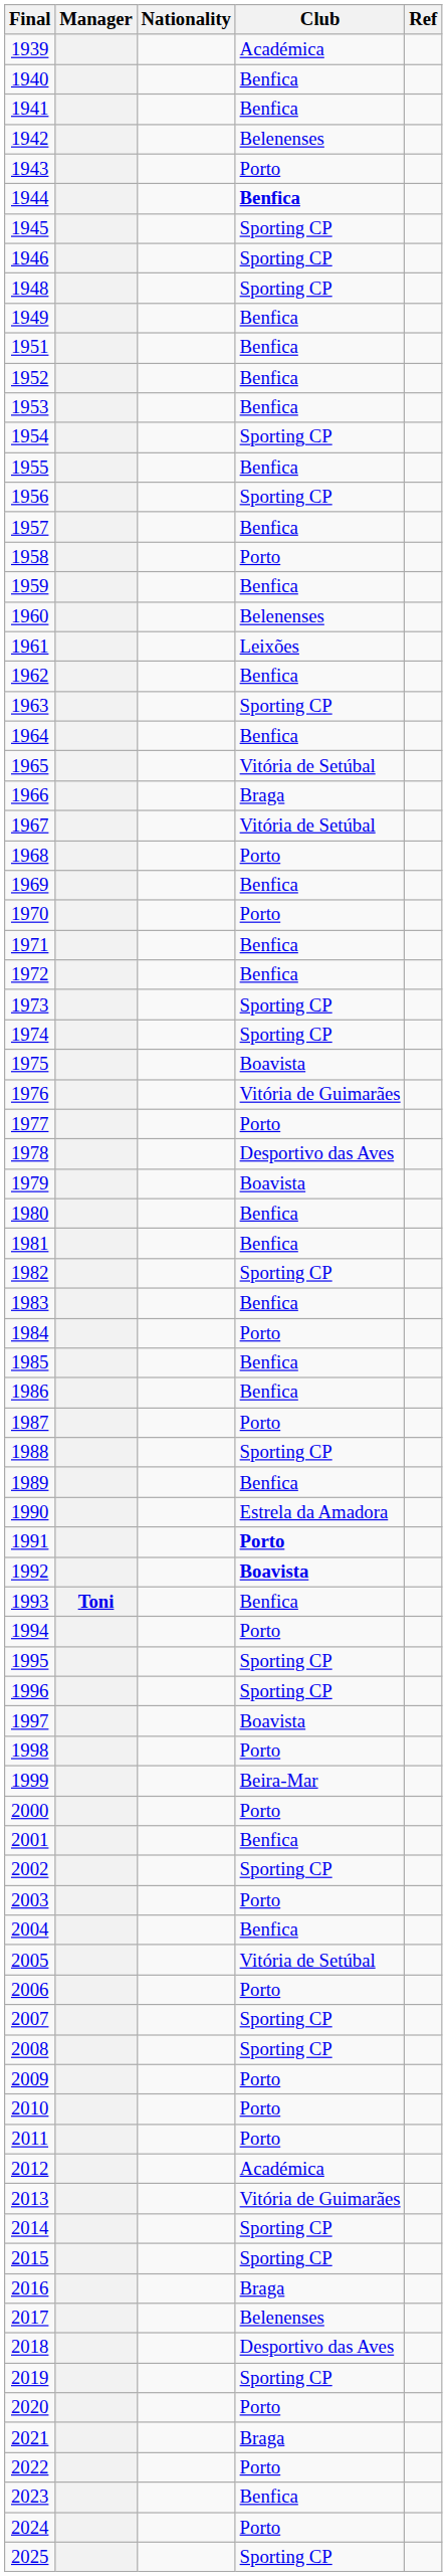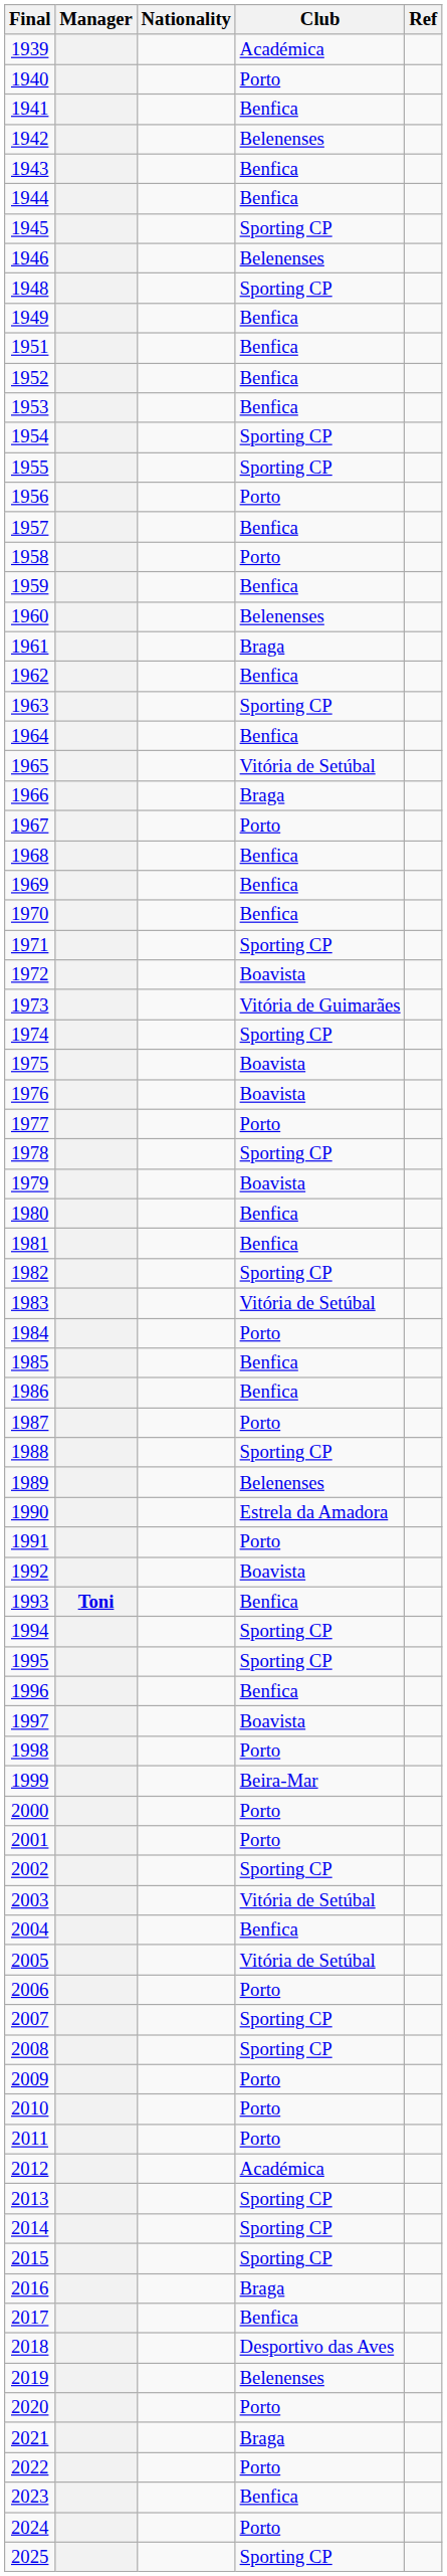 <table class="sortable wikitable plainrowheaders">
 <tr>
 <th scope="col">Final</th>
 <th scope="col">Manager</th>
 <th scope="col">Nationality</th>
 <th scope="col">Club</th>
 <th scope="col" class="unsortable">Ref</th>
 </tr>
 <tr>
 <td align=center><a href='#'>1939</a></td>
 <th scope="row"></th>
 <td></td>
 <td><a href='#'>Académica</a></td>
 <td></td>
 </tr>
 <tr>
 <td align=center><a href='#'>1940</a></td>
 <th scope="row"></th>
 <td></td>
-<td><a href='#'>Benfica</a></td>
+<td><a href='#'>Porto</a></td>
 <td></td>
 </tr>
 <tr>
 <td align=center><a href='#'>1941</a></td>
 <th scope="row"></th>
 <td></td>
 <td><a href='#'>Benfica</a></td>
 <td></td>
 </tr>
 <tr>
 <td align=center><a href='#'>1942</a></td>
 <th scope="row"></th>
 <td></td>
 <td><a href='#'>Belenenses</a></td>
 <td></td>
 </tr>
 <tr>
 <td align=center><a href='#'>1943</a></td>
 <th scope="row"></th>
 <td></td>
-<td><a href='#'>Porto</a></td>
+<td><a href='#'>Benfica</a></td>
 <td></td>
 </tr>
 <tr>
 <td align=center><a href='#'>1944</a></td>
 <th scope="row"></th>
 <td></td>
-<td><strong><a href='#'>Benfica</a></strong></td>
+<td><a href='#'>Benfica</a></td>
 <td></td>
 </tr>
 <tr>
 <td align=center><a href='#'>1945</a></td>
 <th scope="row"></th>
 <td></td>
 <td><a href='#'>Sporting CP</a></td>
 <td></td>
 </tr>
 <tr>
 <td align=center><a href='#'>1946</a></td>
 <th scope="row"></th>
 <td></td>
-<td><a href='#'>Sporting CP</a></td>
+<td><a href='#'>Belenenses</a></td>
 <td></td>
 </tr>
 <tr>
 <td align=center><a href='#'>1948</a></td>
 <th scope="row"></th>
 <td></td>
 <td><a href='#'>Sporting CP</a></td>
 <td></td>
 </tr>
 <tr>
 <td align=center><a href='#'>1949</a></td>
 <th scope="row"></th>
 <td></td>
 <td><a href='#'>Benfica</a></td>
 <td></td>
 </tr>
 <tr>
 <td align=center><a href='#'>1951</a></td>
 <th scope="row"></th>
 <td></td>
 <td><a href='#'>Benfica</a></td>
 <td></td>
 </tr>
 <tr>
 <td align=center><a href='#'>1952</a></td>
 <th scope="row"></th>
 <td></td>
 <td><a href='#'>Benfica</a></td>
 <td></td>
 </tr>
 <tr>
 <td align=center><a href='#'>1953</a></td>
 <th scope="row"></th>
 <td></td>
 <td><a href='#'>Benfica</a></td>
 <td></td>
 </tr>
 <tr>
 <td align=center><a href='#'>1954</a></td>
 <th scope="row"></th>
 <td></td>
 <td><a href='#'>Sporting CP</a></td>
 <td></td>
 </tr>
 <tr>
 <td align=center><a href='#'>1955</a></td>
 <th scope="row"></th>
 <td></td>
-<td><a href='#'>Benfica</a></td>
+<td><a href='#'>Sporting CP</a></td>
 <td></td>
 </tr>
 <tr>
 <td align=center><a href='#'>1956</a></td>
 <th scope="row"></th>
 <td></td>
-<td><a href='#'>Sporting CP</a></td>
+<td><a href='#'>Porto</a></td>
 <td></td>
 </tr>
 <tr>
 <td align=center><a href='#'>1957</a></td>
 <th scope="row"></th>
 <td></td>
 <td><a href='#'>Benfica</a></td>
 <td></td>
 </tr>
 <tr>
 <td align=center><a href='#'>1958</a></td>
 <th scope="row"></th>
 <td></td>
 <td><a href='#'>Porto</a></td>
 <td></td>
 </tr>
 <tr>
 <td align=center><a href='#'>1959</a></td>
 <th scope="row"></th>
 <td></td>
 <td><a href='#'>Benfica</a></td>
 <td></td>
 </tr>
 <tr>
 <td align=center><a href='#'>1960</a></td>
 <th scope="row"></th>
 <td></td>
 <td><a href='#'>Belenenses</a></td>
 <td></td>
 </tr>
 <tr>
 <td align=center><a href='#'>1961</a></td>
 <th scope="row"></th>
 <td></td>
-<td><a href='#'>Leixões</a></td>
+<td><a href='#'>Braga</a></td>
 <td></td>
 </tr>
 <tr>
 <td align=center><a href='#'>1962</a></td>
 <th scope="row"></th>
 <td></td>
 <td><a href='#'>Benfica</a></td>
 <td></td>
 </tr>
 <tr>
 <td align=center><a href='#'>1963</a></td>
 <th scope="row"></th>
 <td></td>
 <td><a href='#'>Sporting CP</a></td>
 <td></td>
 </tr>
 <tr>
 <td align=center><a href='#'>1964</a></td>
 <th scope="row"></th>
 <td></td>
 <td><a href='#'>Benfica</a></td>
 <td></td>
 </tr>
 <tr>
 <td align=center><a href='#'>1965</a></td>
 <th scope="row"></th>
 <td></td>
 <td><a href='#'>Vitória de Setúbal</a></td>
 <td></td>
 </tr>
 <tr>
 <td align=center><a href='#'>1966</a></td>
 <th scope="row"></th>
 <td></td>
 <td><a href='#'>Braga</a></td>
 <td></td>
 </tr>
 <tr>
 <td align=center><a href='#'>1967</a></td>
 <th scope="row"></th>
 <td></td>
-<td><a href='#'>Vitória de Setúbal</a></td>
+<td><a href='#'>Porto</a></td>
 <td></td>
 </tr>
 <tr>
 <td align=center><a href='#'>1968</a></td>
 <th scope="row"></th>
 <td></td>
-<td><a href='#'>Porto</a></td>
+<td><a href='#'>Benfica</a></td>
 <td></td>
 </tr>
 <tr>
 <td align=center><a href='#'>1969</a></td>
 <th scope="row"></th>
 <td></td>
 <td><a href='#'>Benfica</a></td>
 <td></td>
 </tr>
 <tr>
 <td align=center><a href='#'>1970</a></td>
 <th scope="row"></th>
 <td></td>
-<td><a href='#'>Porto</a></td>
+<td><a href='#'>Benfica</a></td>
 <td></td>
 </tr>
 <tr>
 <td align=center><a href='#'>1971</a></td>
 <th scope="row"></th>
 <td></td>
-<td><a href='#'>Benfica</a></td>
+<td><a href='#'>Sporting CP</a></td>
 <td></td>
 </tr>
 <tr>
 <td align=center><a href='#'>1972</a></td>
 <th scope="row"></th>
 <td></td>
-<td><a href='#'>Benfica</a></td>
+<td><a href='#'>Boavista</a></td>
 <td></td>
 </tr>
 <tr>
 <td align=center><a href='#'>1973</a></td>
 <th scope="row"></th>
 <td></td>
-<td><a href='#'>Sporting CP</a></td>
+<td><a href='#'>Vitória de Guimarães</a></td>
 <td></td>
 </tr>
 <tr>
 <td align=center><a href='#'>1974</a></td>
 <th scope="row"></th>
 <td></td>
 <td><a href='#'>Sporting CP</a></td>
 <td></td>
 </tr>
 <tr>
 <td align=center><a href='#'>1975</a></td>
 <th scope="row"></th>
 <td></td>
 <td><a href='#'>Boavista</a></td>
 <td></td>
 </tr>
 <tr>
 <td align=center><a href='#'>1976</a></td>
 <th scope="row"></th>
 <td></td>
-<td><a href='#'>Vitória de Guimarães</a></td>
+<td><a href='#'>Boavista</a></td>
 <td></td>
 </tr>
 <tr>
 <td align=center><a href='#'>1977</a></td>
 <th scope="row"></th>
 <td></td>
 <td><a href='#'>Porto</a></td>
 <td></td>
 </tr>
 <tr>
 <td align=center><a href='#'>1978</a></td>
 <th scope="row"></th>
 <td></td>
-<td><a href='#'>Desportivo das Aves</a></td>
+<td><a href='#'>Sporting CP</a></td>
 <td></td>
 </tr>
 <tr>
 <td align=center><a href='#'>1979</a></td>
 <th scope="row"></th>
 <td></td>
 <td><a href='#'>Boavista</a></td>
 <td></td>
 </tr>
 <tr>
 <td align=center><a href='#'>1980</a></td>
 <th scope="row"></th>
 <td></td>
 <td><a href='#'>Benfica</a></td>
 <td></td>
 </tr>
 <tr>
 <td align=center><a href='#'>1981</a></td>
 <th scope="row"></th>
 <td></td>
 <td><a href='#'>Benfica</a></td>
 <td></td>
 </tr>
 <tr>
 <td align=center><a href='#'>1982</a></td>
 <th scope="row"></th>
 <td></td>
 <td><a href='#'>Sporting CP</a></td>
 <td></td>
 </tr>
 <tr>
 <td align=center><a href='#'>1983</a></td>
 <th scope="row"></th>
 <td></td>
-<td><a href='#'>Benfica</a></td>
+<td><a href='#'>Vitória de Setúbal</a></td>
 <td></td>
 </tr>
 <tr>
 <td align=center><a href='#'>1984</a></td>
 <th scope="row"></th>
 <td></td>
 <td><a href='#'>Porto</a></td>
 <td></td>
 </tr>
 <tr>
 <td align=center><a href='#'>1985</a></td>
 <th scope="row"></th>
 <td></td>
 <td><a href='#'>Benfica</a></td>
 <td></td>
 </tr>
 <tr>
 <td align=center><a href='#'>1986</a></td>
 <th scope="row"></th>
 <td></td>
 <td><a href='#'>Benfica</a></td>
 <td></td>
 </tr>
 <tr>
 <td align=center><a href='#'>1987</a></td>
 <th scope="row"></th>
 <td></td>
 <td><a href='#'>Porto</a></td>
 <td></td>
 </tr>
 <tr>
 <td align=center><a href='#'>1988</a></td>
 <th scope="row"></th>
 <td></td>
 <td><a href='#'>Sporting CP</a></td>
 <td></td>
 </tr>
 <tr>
 <td align=center><a href='#'>1989</a></td>
 <th scope="row"></th>
 <td></td>
-<td><a href='#'>Benfica</a></td>
+<td><a href='#'>Belenenses</a></td>
 <td></td>
 </tr>
 <tr>
 <td align=center><a href='#'>1990</a></td>
 <th scope="row"></th>
 <td></td>
 <td><a href='#'>Estrela da Amadora</a></td>
 <td></td>
 </tr>
 <tr>
 <td align=center><a href='#'>1991</a></td>
 <th scope="row"></th>
 <td></td>
-<td><strong><a href='#'>Porto</a></strong></td>
+<td><a href='#'>Porto</a></td>
 <td></td>
 </tr>
 <tr>
 <td align=center><a href='#'>1992</a></td>
 <th scope="row"></th>
 <td></td>
-<td><strong><a href='#'>Boavista</a></strong></td>
+<td><a href='#'>Boavista</a></td>
 <td></td>
 </tr>
 <tr>
 <td align=center><a href='#'>1993</a></td>
 <th scope="row"><a href='#'>Toni</a></th>
 <td></td>
 <td><a href='#'>Benfica</a></td>
 <td></td>
 </tr>
 <tr>
 <td align=center><a href='#'>1994</a></td>
 <th scope="row"></th>
 <td></td>
-<td><a href='#'>Porto</a></td>
+<td><a href='#'>Sporting CP</a></td>
 <td></td>
 </tr>
 <tr>
 <td align=center><a href='#'>1995</a></td>
 <th scope="row"></th>
 <td></td>
 <td><a href='#'>Sporting CP</a></td>
 <td></td>
 </tr>
 <tr>
 <td align=center><a href='#'>1996</a></td>
 <th scope="row"></th>
 <td></td>
-<td><a href='#'>Sporting CP</a></td>
+<td><a href='#'>Benfica</a></td>
 <td></td>
 </tr>
 <tr>
 <td align=center><a href='#'>1997</a></td>
 <th scope="row"></th>
 <td></td>
 <td><a href='#'>Boavista</a></td>
 <td></td>
 </tr>
 <tr>
 <td align=center><a href='#'>1998</a></td>
 <th scope="row"></th>
 <td></td>
 <td><a href='#'>Porto</a></td>
 <td></td>
 </tr>
 <tr>
 <td align=center><a href='#'>1999</a></td>
 <th scope="row"></th>
 <td></td>
 <td><a href='#'>Beira-Mar</a></td>
 <td></td>
 </tr>
 <tr>
 <td align=center><a href='#'>2000</a></td>
 <th scope="row"></th>
 <td></td>
 <td><a href='#'>Porto</a></td>
 <td></td>
 </tr>
 <tr>
 <td align=center><a href='#'>2001</a></td>
 <th scope="row"></th>
 <td></td>
-<td><a href='#'>Benfica</a></td>
+<td><a href='#'>Porto</a></td>
 <td></td>
 </tr>
 <tr>
 <td align=center><a href='#'>2002</a></td>
 <th scope="row"></th>
 <td></td>
 <td><a href='#'>Sporting CP</a></td>
 <td></td>
 </tr>
 <tr>
 <td align=center><a href='#'>2003</a></td>
 <th scope="row"></th>
 <td></td>
-<td><a href='#'>Porto</a></td>
+<td><a href='#'>Vitória de Setúbal</a></td>
 <td></td>
 </tr>
 <tr>
 <td align=center><a href='#'>2004</a></td>
 <th scope="row"></th>
 <td></td>
 <td><a href='#'>Benfica</a></td>
 <td></td>
 </tr>
 <tr>
 <td align=center><a href='#'>2005</a></td>
 <th scope="row"></th>
 <td></td>
 <td><a href='#'>Vitória de Setúbal</a></td>
 <td></td>
 </tr>
 <tr>
 <td align=center><a href='#'>2006</a></td>
 <th scope="row"></th>
 <td></td>
 <td><a href='#'>Porto</a></td>
 <td></td>
 </tr>
 <tr>
 <td align=center><a href='#'>2007</a></td>
 <th scope="row"></th>
 <td></td>
 <td><a href='#'>Sporting CP</a></td>
 <td></td>
 </tr>
 <tr>
 <td align=center><a href='#'>2008</a></td>
 <th scope="row"></th>
 <td></td>
 <td><a href='#'>Sporting CP</a></td>
 <td></td>
 </tr>
 <tr>
 <td align=center><a href='#'>2009</a></td>
 <th scope="row"></th>
 <td></td>
 <td><a href='#'>Porto</a></td>
 <td></td>
 </tr>
 <tr>
 <td align=center><a href='#'>2010</a></td>
 <th scope="row"></th>
 <td></td>
 <td><a href='#'>Porto</a></td>
 <td></td>
 </tr>
 <tr>
 <td align=center><a href='#'>2011</a></td>
 <th scope="row"></th>
 <td></td>
 <td><a href='#'>Porto</a></td>
 <td></td>
 </tr>
 <tr>
 <td align=center><a href='#'>2012</a></td>
 <th scope="row"></th>
 <td></td>
 <td><a href='#'>Académica</a></td>
 <td></td>
 </tr>
 <tr>
 <td align=center><a href='#'>2013</a></td>
 <th scope="row"></th>
 <td></td>
-<td><a href='#'>Vitória de Guimarães</a></td>
+<td><a href='#'>Sporting CP</a></td>
 <td></td>
 </tr>
 <tr>
 <td align=center><a href='#'>2014</a></td>
 <th scope="row"></th>
 <td></td>
 <td><a href='#'>Sporting CP</a></td>
 <td></td>
 </tr>
 <tr>
 <td align=center><a href='#'>2015</a></td>
 <th scope="row"></th>
 <td></td>
 <td><a href='#'>Sporting CP</a></td>
 <td></td>
 </tr>
 <tr>
 <td align=center><a href='#'>2016</a></td>
 <th scope="row"></th>
 <td></td>
 <td><a href='#'>Braga</a></td>
 <td></td>
 </tr>
 <tr>
 <td align=center><a href='#'>2017</a></td>
 <th scope="row"></th>
 <td></td>
-<td><a href='#'>Belenenses</a></td>
+<td><a href='#'>Benfica</a></td>
 <td></td>
 </tr>
 <tr>
 <td align=center><a href='#'>2018</a></td>
 <th scope="row"></th>
 <td></td>
 <td><a href='#'>Desportivo das Aves</a></td>
 <td></td>
 </tr>
 <tr>
 <td align=center><a href='#'>2019</a></td>
 <th scope="row"></th>
 <td></td>
-<td><a href='#'>Sporting CP</a></td>
+<td><a href='#'>Belenenses</a></td>
 <td></td>
 </tr>
 <tr>
 <td align=center><a href='#'>2020</a></td>
 <th scope="row"></th>
 <td></td>
 <td><a href='#'>Porto</a></td>
 <td></td>
 </tr>
 <tr>
 <td align=center><a href='#'>2021</a></td>
 <th scope="row"></th>
 <td></td>
 <td><a href='#'>Braga</a></td>
 <td></td>
 </tr>
 <tr>
 <td align=center><a href='#'>2022</a></td>
 <th scope="row"></th>
 <td></td>
 <td><a href='#'>Porto</a></td>
 <td></td>
 </tr>
 <tr>
 <td align=center><a href='#'>2023</a></td>
 <th scope="row"></th>
 <td></td>
 <td><a href='#'>Benfica</a></td>
 <td></td>
 </tr>
 <tr>
 <td align=center><a href='#'>2024</a></td>
 <th scope="row"></th>
 <td></td>
 <td><a href='#'>Porto</a></td>
 <td></td>
 </tr>
 <tr>
 <td align=center><a href='#'>2025</a></td>
 <th scope="row"></th>
 <td></td>
 <td><a href='#'>Sporting CP</a></td>
 <td></td>
 </tr>
 </table>
